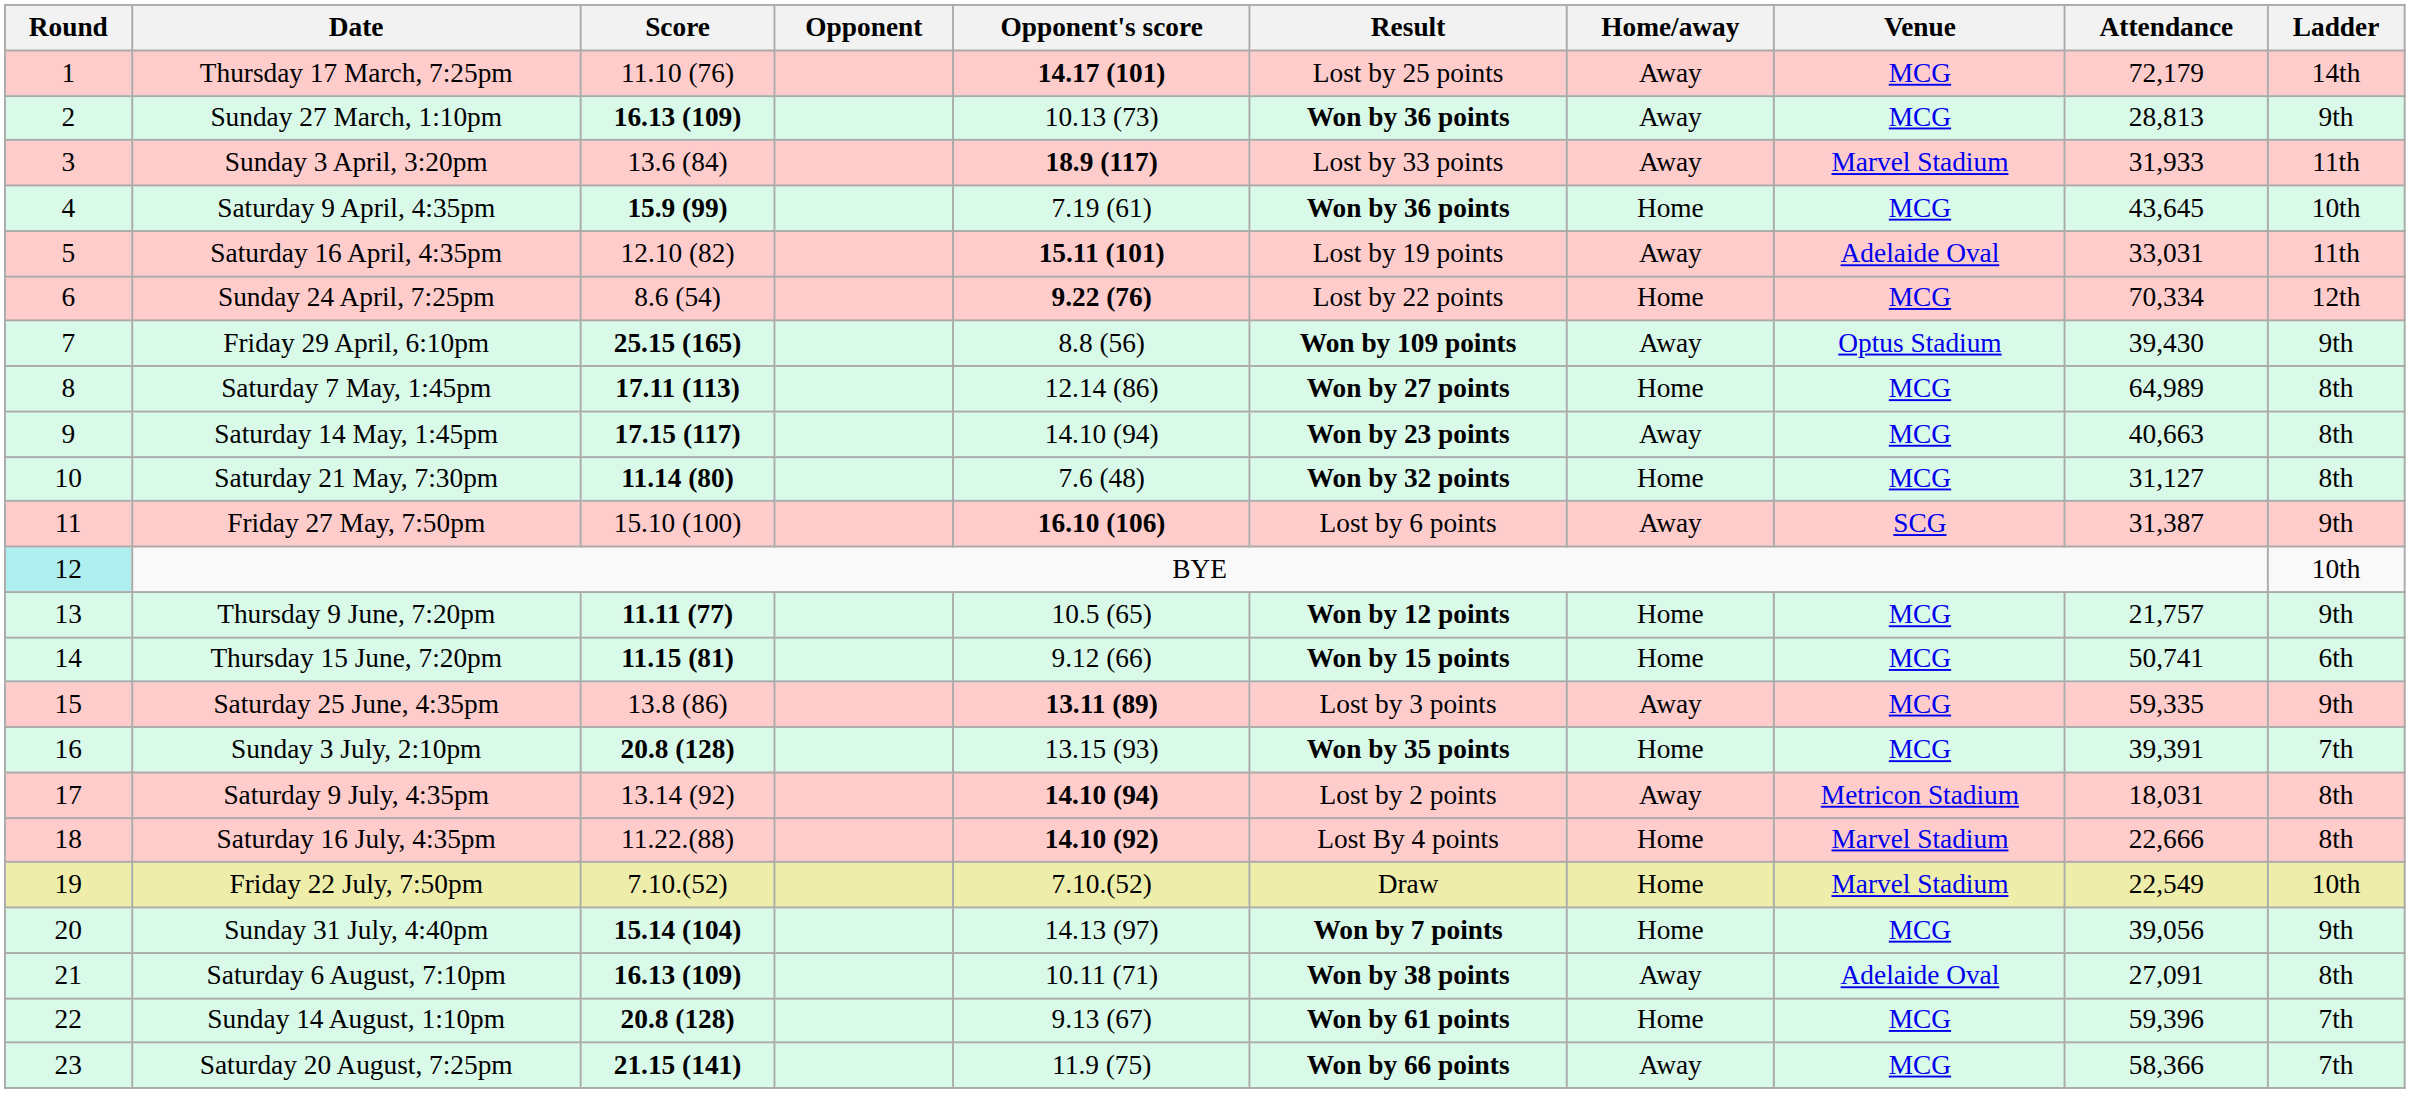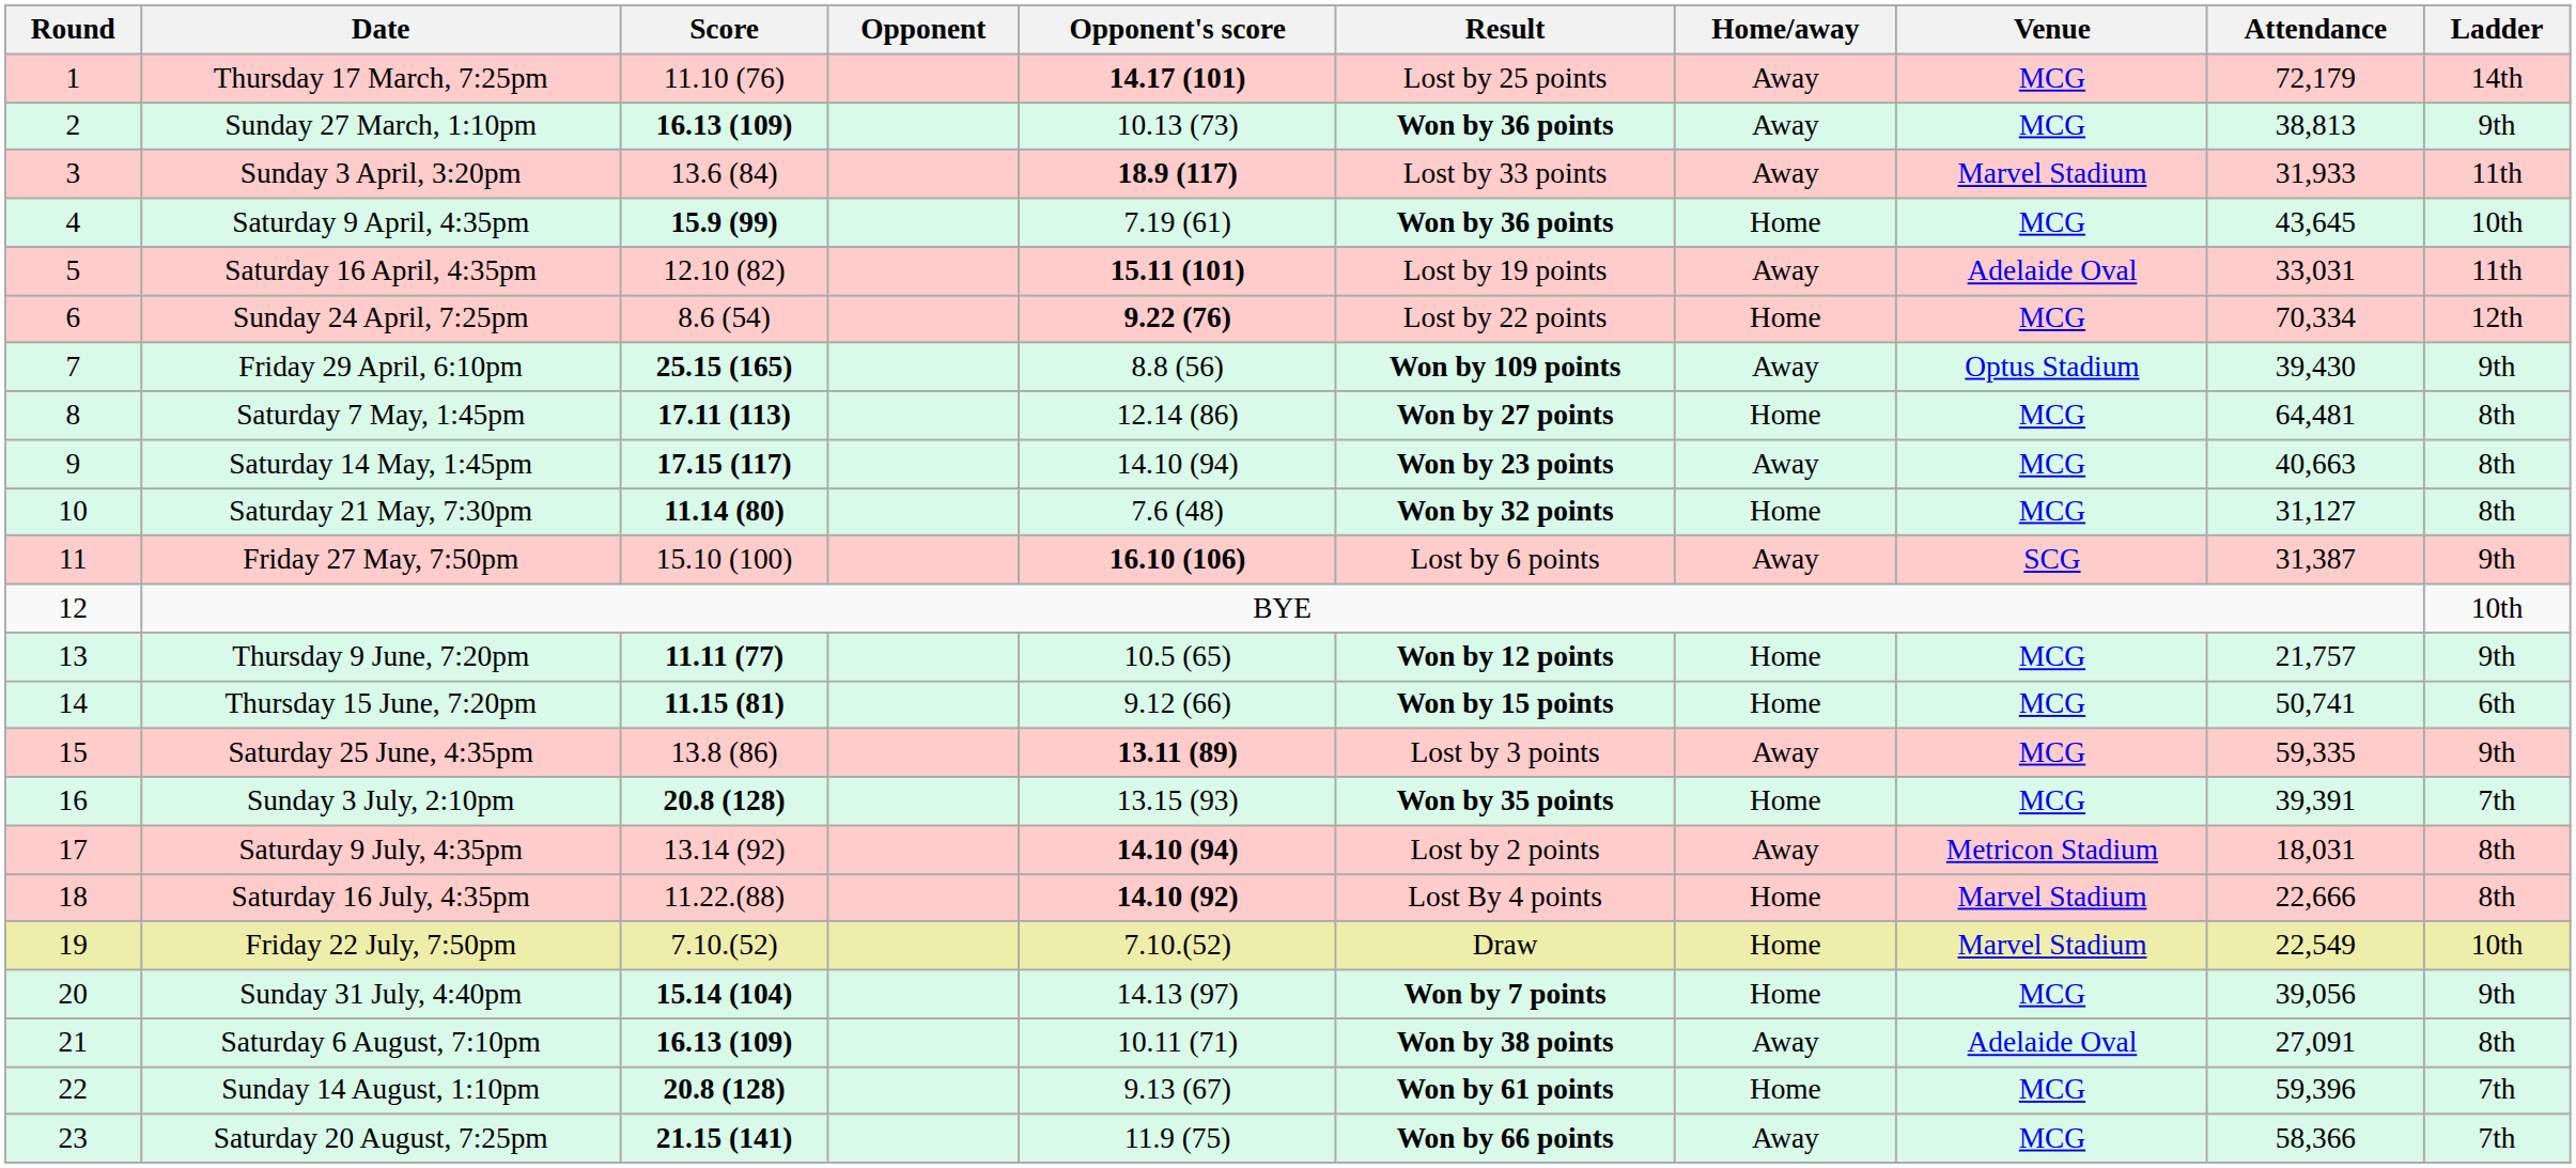 <table class="wikitable" style="font-size:90%; text-align:center; width: 100%; margin-left: auto; margin-right: auto">
 <tr>
 <th>Round</th>
 <th>Date</th>
 <th>Score</th>
 <th>Opponent</th>
 <th>Opponent's score</th>
 <th>Result</th>
 <th>Home/away</th>
 <th>Venue</th>
 <th>Attendance</th>
 <th>Ladder</th>
 </tr>
 <tr style="background:#fcc;">
 <td>1</td>
 <td>Thursday 17 March, 7:25pm</td>
 <td>11.10 (76)</td>
 <td></td>
 <td><strong>14.17 (101)</strong></td>
 <td>Lost by 25 points</td>
 <td>Away</td>
 <td><a href='#'>MCG</a></td>
 <td>72,179</td>
 <td>14th</td>
 </tr>
 <tr style="background:#d9f9e9;">
 <td>2</td>
 <td>Sunday 27 March, 1:10pm</td>
 <td><strong>16.13 (109)</strong></td>
 <td></td>
 <td>10.13 (73)</td>
 <td><strong>Won by 36 points</strong></td>
 <td>Away</td>
 <td><a href='#'>MCG</a></td>
-<td>28,813</td>
+<td>38,813</td>
 <td>9th</td>
 </tr>
 <tr style="background:#fcc;">
 <td>3</td>
 <td>Sunday 3 April, 3:20pm</td>
 <td>13.6 (84)</td>
 <td></td>
 <td><strong>18.9 (117)</strong></td>
 <td>Lost by 33 points</td>
 <td>Away</td>
 <td><a href='#'>Marvel Stadium</a></td>
 <td>31,933</td>
 <td>11th</td>
 </tr>
 <tr style="background:#d9f9e9;">
 <td>4</td>
 <td>Saturday 9 April, 4:35pm</td>
 <td><strong>15.9 (99)</strong></td>
 <td></td>
 <td>7.19 (61)</td>
 <td><strong>Won by 36 points</strong></td>
 <td>Home</td>
 <td><a href='#'>MCG</a></td>
 <td>43,645</td>
 <td>10th</td>
 </tr>
 <tr style="background:#fcc;">
 <td>5</td>
 <td>Saturday 16 April, 4:35pm</td>
 <td>12.10 (82)</td>
 <td></td>
 <td><strong>15.11 (101)</strong></td>
 <td>Lost by 19 points</td>
 <td>Away</td>
 <td><a href='#'>Adelaide Oval</a></td>
 <td>33,031</td>
 <td>11th</td>
 </tr>
 <tr style="background:#fcc;">
 <td>6</td>
 <td>Sunday 24 April, 7:25pm</td>
 <td>8.6 (54)</td>
 <td></td>
 <td><strong>9.22 (76)</strong></td>
 <td>Lost by 22 points</td>
 <td>Home</td>
 <td><a href='#'>MCG</a></td>
 <td>70,334</td>
 <td>12th</td>
 </tr>
 <tr style="background:#d9f9e9;">
 <td>7</td>
 <td>Friday 29 April, 6:10pm</td>
 <td><strong>25.15 (165)</strong></td>
 <td></td>
 <td>8.8 (56)</td>
 <td><strong>Won by 109 points</strong></td>
 <td>Away</td>
 <td><a href='#'>Optus Stadium</a></td>
 <td>39,430</td>
 <td>9th</td>
 </tr>
 <tr style="background:#d9f9e9;">
 <td>8</td>
 <td>Saturday 7 May, 1:45pm</td>
 <td><strong>17.11 (113)</strong></td>
 <td></td>
 <td>12.14 (86)</td>
 <td><strong>Won by 27 points</strong></td>
 <td>Home</td>
 <td><a href='#'>MCG</a></td>
-<td>64,989</td>
+<td>64,481</td>
 <td>8th</td>
 </tr>
 <tr style="background:#d9f9e9;">
 <td>9</td>
 <td>Saturday 14 May, 1:45pm</td>
 <td><strong>17.15 (117)</strong></td>
 <td></td>
 <td>14.10 (94)</td>
 <td><strong>Won by 23 points</strong></td>
 <td>Away</td>
 <td><a href='#'>MCG</a></td>
 <td>40,663</td>
 <td>8th</td>
 </tr>
 <tr style="background:#d9f9e9;">
 <td>10</td>
 <td>Saturday 21 May, 7:30pm</td>
 <td><strong>11.14 (80)</strong></td>
 <td></td>
 <td>7.6 (48)</td>
 <td><strong>Won by 32 points</strong></td>
 <td>Home</td>
 <td><a href='#'>MCG</a></td>
 <td>31,127</td>
 <td>8th</td>
 </tr>
 <tr style="background:#fcc;">
 <td>11</td>
 <td>Friday 27 May, 7:50pm</td>
 <td>15.10 (100)</td>
 <td></td>
 <td><strong>16.10 (106)</strong></td>
 <td>Lost by 6 points</td>
 <td>Away</td>
 <td><a href='#'>SCG</a></td>
 <td>31,387</td>
 <td>9th</td>
 </tr>
 <tr>
-<td style="background: paleturquoise;">12</td>
+<td>12</td>
 <td colspan=8>BYE</td>
 <td>10th</td>
 </tr>
 <tr style="background:#d9f9e9;">
 <td>13</td>
 <td>Thursday 9 June, 7:20pm</td>
 <td><strong>11.11 (77)</strong></td>
 <td></td>
 <td>10.5 (65)</td>
 <td><strong>Won by 12 points</strong></td>
 <td>Home</td>
 <td><a href='#'>MCG</a></td>
 <td>21,757</td>
 <td>9th</td>
 </tr>
 <tr style="background:#d9f9e9;">
 <td>14</td>
 <td>Thursday 15 June, 7:20pm</td>
 <td><strong>11.15 (81)</strong></td>
 <td></td>
 <td>9.12 (66)</td>
 <td><strong>Won by 15 points</strong></td>
 <td>Home</td>
 <td><a href='#'>MCG</a></td>
 <td>50,741</td>
 <td>6th</td>
 </tr>
 <tr style="background:#fcc;">
 <td>15</td>
 <td>Saturday 25 June, 4:35pm</td>
 <td>13.8 (86)</td>
 <td></td>
 <td><strong>13.11 (89)</strong></td>
 <td>Lost by 3 points</td>
 <td>Away</td>
 <td><a href='#'>MCG</a></td>
 <td>59,335</td>
 <td>9th</td>
 </tr>
 <tr style="background:#d9f9e9;">
 <td>16</td>
 <td>Sunday 3 July, 2:10pm</td>
 <td><strong>20.8 (128)</strong></td>
 <td></td>
 <td>13.15 (93)</td>
 <td><strong>Won by 35 points</strong></td>
 <td>Home</td>
 <td><a href='#'>MCG</a></td>
 <td>39,391</td>
 <td>7th</td>
 </tr>
 <tr style="background:#fcc;">
 <td>17</td>
 <td>Saturday 9 July, 4:35pm</td>
 <td>13.14 (92)</td>
 <td></td>
 <td><strong>14.10 (94)</strong></td>
 <td>Lost by 2 points</td>
 <td>Away</td>
 <td><a href='#'>Metricon Stadium</a></td>
 <td>18,031</td>
 <td>8th</td>
 </tr>
 <tr style="background:#fcc;">
 <td>18</td>
 <td>Saturday 16 July, 4:35pm</td>
 <td>11.22.(88)</td>
 <td></td>
 <td><strong>14.10 (92)</strong></td>
 <td>Lost By 4 points</td>
 <td>Home</td>
 <td><a href='#'>Marvel Stadium</a></td>
 <td>22,666</td>
 <td>8th</td>
 </tr>
 <tr style="background:#eea;">
 <td>19</td>
 <td>Friday 22 July, 7:50pm</td>
 <td>7.10.(52)</td>
 <td></td>
 <td>7.10.(52)</td>
 <td>Draw</td>
 <td>Home</td>
 <td><a href='#'>Marvel Stadium</a></td>
 <td>22,549</td>
 <td>10th</td>
 </tr>
 <tr style="background:#d9f9e9;">
 <td>20</td>
 <td>Sunday 31 July, 4:40pm</td>
 <td><strong>15.14 (104)</strong></td>
 <td></td>
 <td>14.13 (97)</td>
 <td><strong>Won by 7 points</strong></td>
 <td>Home</td>
 <td><a href='#'>MCG</a></td>
 <td>39,056</td>
 <td>9th</td>
 </tr>
 <tr style="background:#d9f9e9;">
 <td>21</td>
 <td>Saturday 6 August, 7:10pm</td>
 <td><strong>16.13 (109)</strong></td>
 <td></td>
 <td>10.11 (71)</td>
 <td><strong>Won by 38 points</strong></td>
 <td>Away</td>
 <td><a href='#'>Adelaide Oval</a></td>
 <td>27,091</td>
 <td>8th</td>
 </tr>
 <tr style="background:#d9f9e9;">
 <td>22</td>
 <td>Sunday 14 August, 1:10pm</td>
 <td><strong>20.8 (128)</strong></td>
 <td></td>
 <td>9.13 (67)</td>
 <td><strong>Won by 61 points</strong></td>
 <td>Home</td>
 <td><a href='#'>MCG</a></td>
 <td>59,396</td>
 <td>7th</td>
 </tr>
 <tr style="background:#d9f9e9;">
 <td>23</td>
 <td>Saturday 20 August, 7:25pm</td>
 <td><strong>21.15 (141)</strong></td>
 <td></td>
 <td>11.9 (75)</td>
 <td><strong>Won by 66 points</strong></td>
 <td>Away</td>
 <td><a href='#'>MCG</a></td>
 <td>58,366</td>
 <td>7th</td>
 </tr>
 </table>
